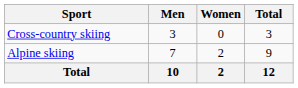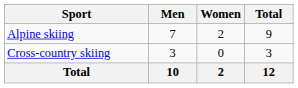 <table class="wikitable sortable" style="text-align:center;">
 <tr>
 <th width=180>Sport</th>
 <th width=55>Men</th>
 <th width=55>Women</th>
 <th width=55>Total</th>
 </tr>
 <tr>
+<td align=left><a href='#'>Alpine skiing</a></td>
+<td>7</td>
+<td>2</td>
+<td>9</td>
+</tr>
+<tr>
 <td align=left><a href='#'>Cross-country skiing</a></td>
 <td>3</td>
 <td>0</td>
 <td>3</td>
-</tr>
-<tr>
-<td align=left><a href='#'>Alpine skiing</a></td>
-<td>7</td>
-<td>2</td>
-<td>9</td>
 </tr>
 <tr>
 <th>Total</th>
 <th>10</th>
 <th>2</th>
 <th>12</th>
 </tr>
 </table>
